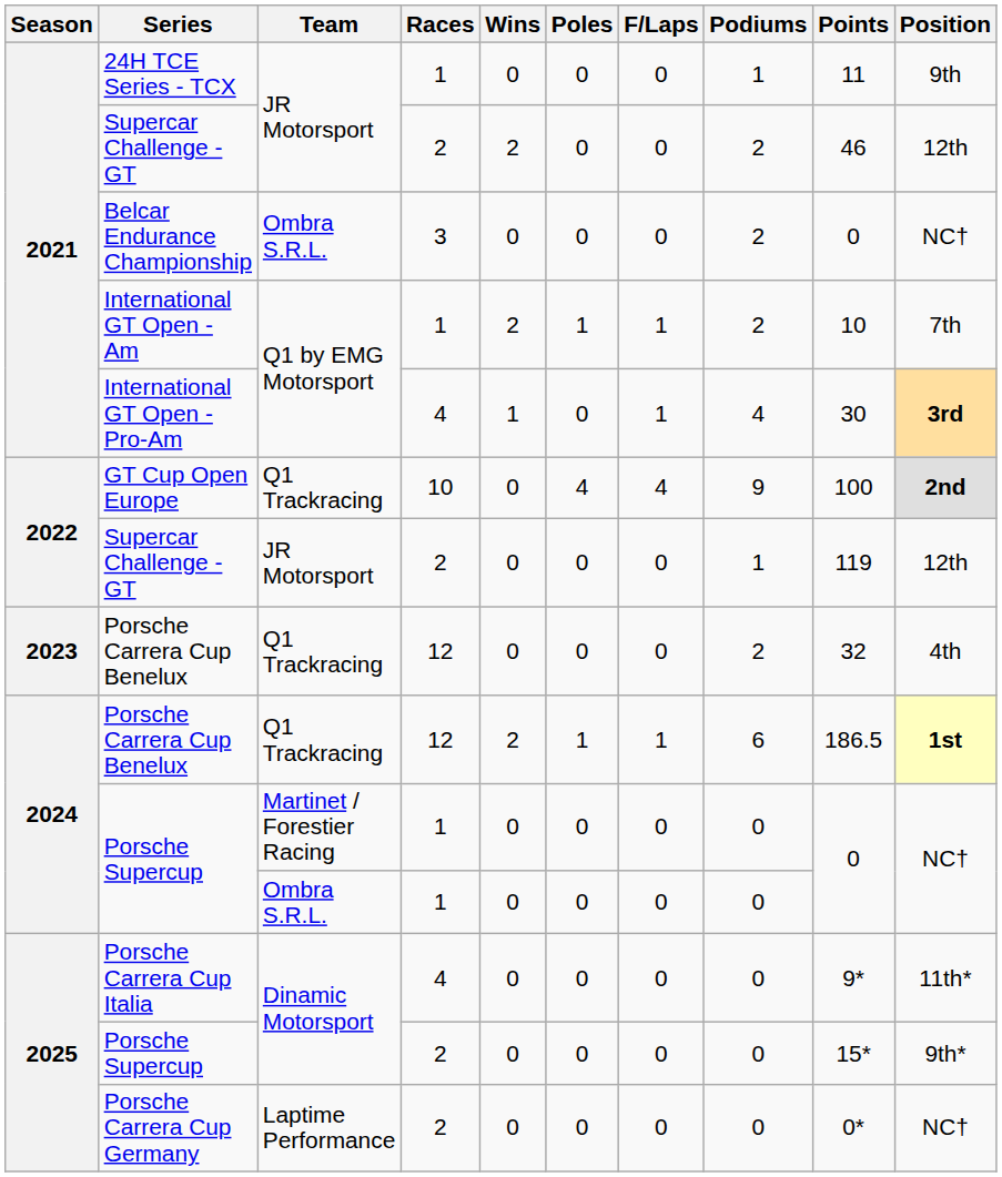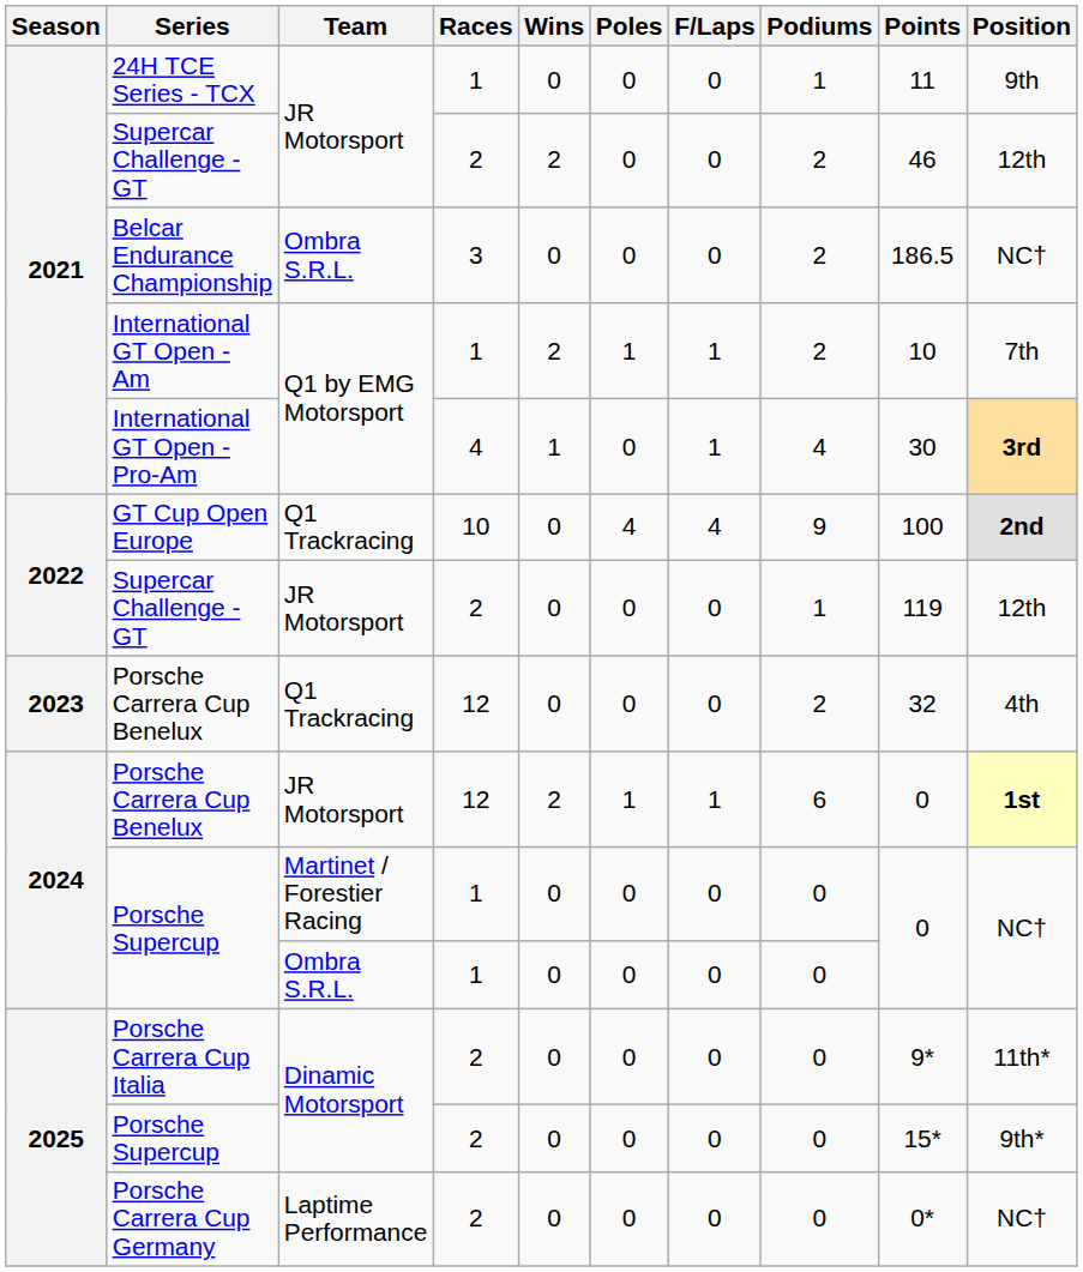 <table class="wikitable" style="font-size: 90%; text-align:center">
 <tr>
 <th>Season</th>
 <th>Series</th>
 <th>Team</th>
 <th>Races</th>
 <th>Wins</th>
 <th>Poles</th>
 <th>F/Laps</th>
 <th>Podiums</th>
 <th>Points</th>
 <th>Position</th>
 </tr>
 <tr>
 <th rowspan="5">2021</th>
 <td align="left"><a href='#'>24H TCE Series - TCX</a></td>
 <td rowspan="2" align="left">JR Motorsport</td>
 <td>1</td>
 <td>0</td>
 <td>0</td>
 <td>0</td>
 <td>1</td>
 <td>11</td>
 <td>9th</td>
 </tr>
 <tr>
 <td align="left"><a href='#'>Supercar Challenge - GT</a></td>
 <td>2</td>
 <td>2</td>
 <td>0</td>
 <td>0</td>
 <td>2</td>
 <td>46</td>
 <td>12th</td>
 </tr>
 <tr>
 <td align="left"><a href='#'>Belcar Endurance Championship</a></td>
 <td align=left><a href='#'>Ombra S.R.L.</a></td>
 <td>3</td>
 <td>0</td>
 <td>0</td>
 <td>0</td>
 <td>2</td>
-<td>0</td>
+<td>186.5</td>
 <td>NC†</td>
 </tr>
 <tr>
 <td align="left"><a href='#'>International GT Open - Am</a></td>
 <td rowspan="2" align="left">Q1 by EMG Motorsport</td>
 <td>1</td>
 <td>2</td>
 <td>1</td>
 <td>1</td>
 <td>2</td>
 <td>10</td>
 <td>7th</td>
 </tr>
 <tr>
 <td align="left"><a href='#'>International GT Open - Pro-Am</a></td>
 <td>4</td>
 <td>1</td>
 <td>0</td>
 <td>1</td>
 <td>4</td>
 <td>30</td>
 <td style="background:#FFDF9F;"><strong>3rd</strong></td>
 </tr>
 <tr>
 <th rowspan="2">2022</th>
 <td align="left"><a href='#'>GT Cup Open Europe</a></td>
 <td align="left">Q1 Trackracing</td>
 <td>10</td>
 <td>0</td>
 <td>4</td>
 <td>4</td>
 <td>9</td>
 <td>100</td>
 <td style="background:#DFDFDF;"><strong>2nd</strong></td>
 </tr>
 <tr>
 <td align="left"><a href='#'>Supercar Challenge - GT</a></td>
 <td align="left">JR Motorsport</td>
 <td>2</td>
 <td>0</td>
 <td>0</td>
 <td>0</td>
 <td>1</td>
 <td>119</td>
 <td>12th</td>
 </tr>
 <tr>
 <th>2023</th>
 <td align="left">Porsche Carrera Cup Benelux</td>
 <td align="left">Q1 Trackracing</td>
 <td>12</td>
 <td>0</td>
 <td>0</td>
 <td>0</td>
 <td>2</td>
 <td>32</td>
 <td>4th</td>
 </tr>
 <tr>
 <th rowspan="3">2024</th>
 <td align="left"><a href='#'>Porsche Carrera Cup Benelux</a></td>
-<td align="left">Q1 Trackracing</td>
+<td align="left">JR Motorsport</td>
 <td>12</td>
 <td>2</td>
 <td>1</td>
 <td>1</td>
 <td>6</td>
-<td>186.5</td>
+<td>0</td>
 <td style="background:#FFFFBF;"><strong>1st</strong></td>
 </tr>
 <tr>
 <td rowspan="2" align=left><a href='#'>Porsche Supercup</a></td>
 <td align=left><a href='#'>Martinet</a> / Forestier Racing</td>
 <td>1</td>
 <td>0</td>
 <td>0</td>
 <td>0</td>
 <td>0</td>
 <td rowspan="2">0</td>
 <td rowspan="2">NC†</td>
 </tr>
 <tr>
 <td align=left><a href='#'>Ombra S.R.L.</a></td>
 <td>1</td>
 <td>0</td>
 <td>0</td>
 <td>0</td>
 <td>0</td>
 </tr>
 <tr>
 <th rowspan="3">2025</th>
 <td align=left><a href='#'>Porsche Carrera Cup Italia</a></td>
 <td rowspan="2" align=left><a href='#'>Dinamic Motorsport</a></td>
-<td>4</td>
+<td>2</td>
 <td>0</td>
 <td>0</td>
 <td>0</td>
 <td>0</td>
 <td>9*</td>
 <td>11th*</td>
 </tr>
 <tr>
 <td align=left><a href='#'>Porsche Supercup</a></td>
 <td>2</td>
 <td>0</td>
 <td>0</td>
 <td>0</td>
 <td>0</td>
 <td>15*</td>
 <td>9th*</td>
 </tr>
 <tr>
 <td align="left"><a href='#'>Porsche Carrera Cup Germany</a></td>
 <td align="left">Laptime Performance</td>
 <td>2</td>
 <td>0</td>
 <td>0</td>
 <td>0</td>
 <td>0</td>
 <td>0*</td>
 <td>NC†</td>
 </tr>
 </table>
